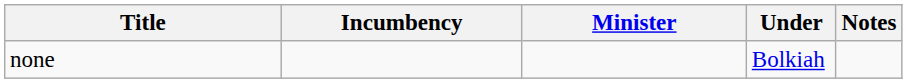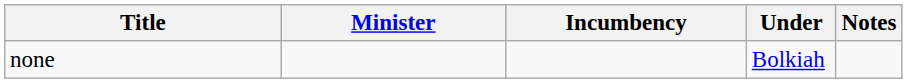 <table class="wikitable" style="width:100%;">
 <tr>
 <th>Title</th>
+<th style="width:25%;"><a href='#'>Minister</a></th>
 <th style="width:160px;">Incumbency</th>
-<th style="width:25%;"><a href='#'>Minister</a></th>
 <th style="width:10%;">Under</th>
 <th style="width:7%;">Notes</th>
 </tr>
 <tr>
 <td>none</td>
 <td></td>
 <td></td>
 <td><a href='#'>Bolkiah</a></td>
 <td></td>
 </tr>
 </table>
